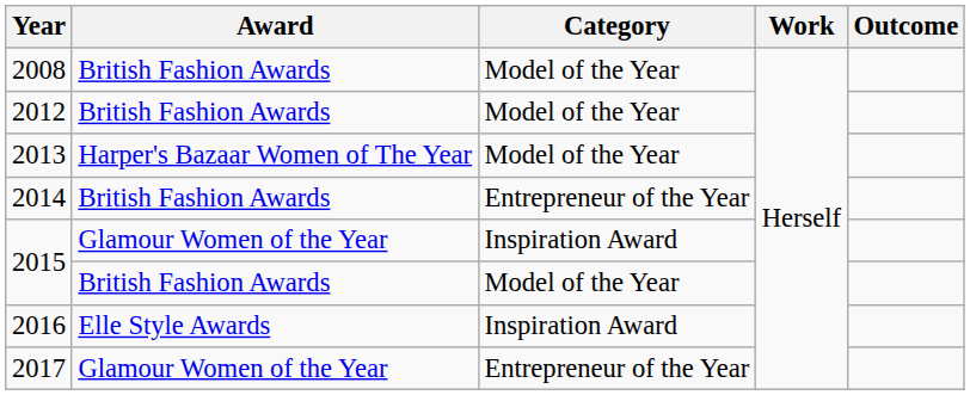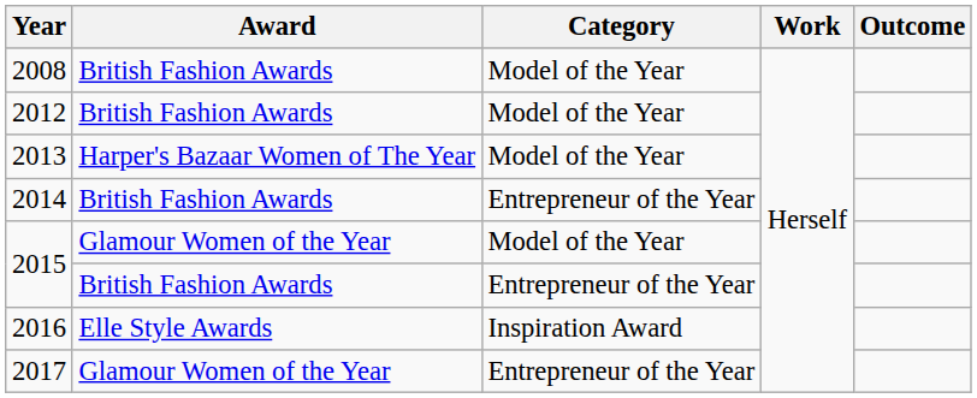 <table class="wikitable Sortable">
 <tr>
 <th>Year</th>
 <th>Award</th>
 <th>Category</th>
 <th>Work</th>
 <th>Outcome</th>
 </tr>
 <tr>
 <td>2008</td>
 <td><a href='#'>British Fashion Awards</a></td>
 <td>Model of the Year</td>
 <td rowspan="8">Herself</td>
 <td></td>
 </tr>
 <tr>
 <td>2012</td>
 <td><a href='#'>British Fashion Awards</a></td>
 <td>Model of the Year</td>
 <td></td>
 </tr>
 <tr>
 <td>2013</td>
 <td><a href='#'>Harper's Bazaar Women of The Year</a></td>
 <td>Model of the Year</td>
 <td></td>
 </tr>
 <tr>
 <td>2014</td>
 <td><a href='#'>British Fashion Awards</a></td>
 <td>Entrepreneur of the Year</td>
 <td></td>
 </tr>
 <tr>
 <td rowspan="2">2015</td>
 <td><a href='#'>Glamour Women of the Year</a></td>
-<td>Inspiration Award</td>
+<td>Model of the Year</td>
 <td></td>
 </tr>
 <tr>
 <td><a href='#'>British Fashion Awards</a></td>
-<td>Model of the Year</td>
+<td>Entrepreneur of the Year</td>
 <td></td>
 </tr>
 <tr>
 <td>2016</td>
 <td><a href='#'>Elle Style Awards</a></td>
 <td>Inspiration Award</td>
 <td></td>
 </tr>
 <tr>
 <td>2017</td>
 <td><a href='#'>Glamour Women of the Year</a></td>
 <td>Entrepreneur of the Year</td>
 <td></td>
 </tr>
 </table>
